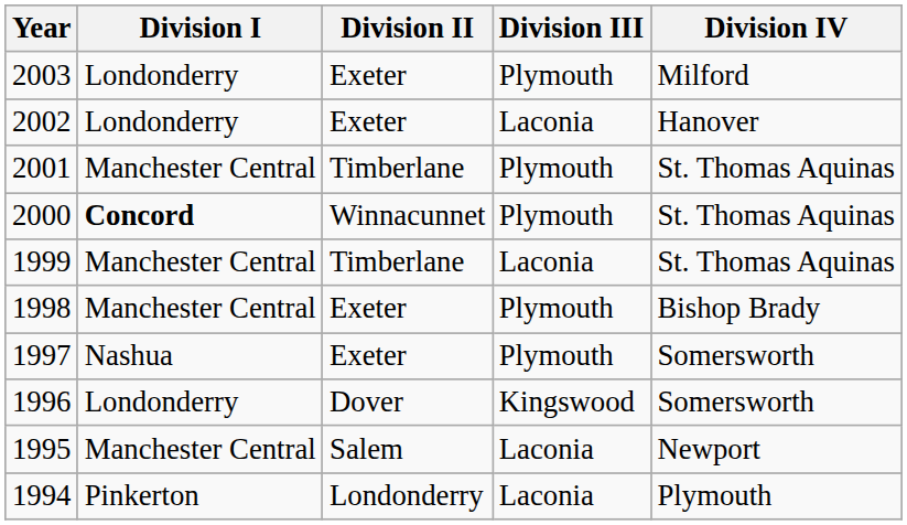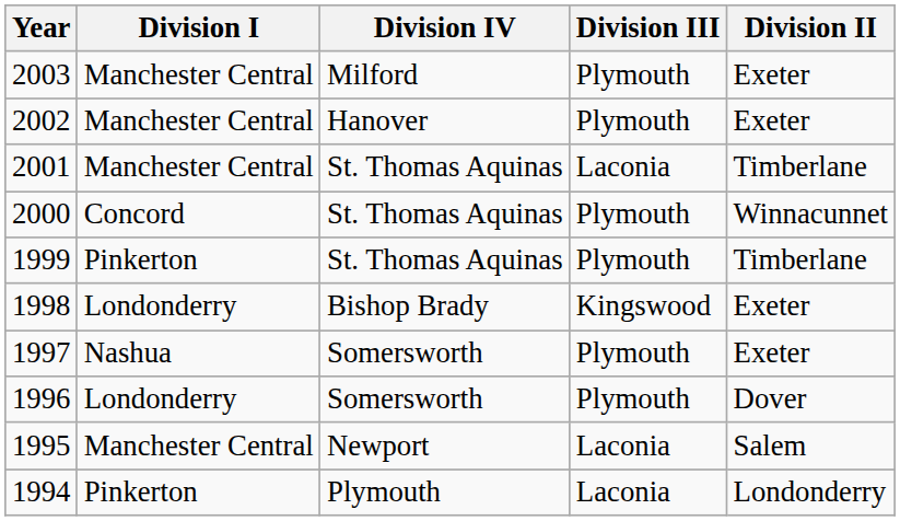 <table class="wikitable">
 <tr>
 <th>Year</th>
 <th>Division I</th>
+<th>Division IV</th>
+<th>Division III</th>
 <th>Division II</th>
-<th>Division III</th>
-<th>Division IV</th>
 </tr>
 <tr>
 <td>2003</td>
-<td>Londonderry</td>
+<td>Manchester Central</td>
+<td>Milford</td>
+<td>Plymouth</td>
 <td>Exeter</td>
-<td>Plymouth</td>
-<td>Milford</td>
 </tr>
 <tr>
 <td>2002</td>
-<td>Londonderry</td>
+<td>Manchester Central</td>
+<td>Hanover</td>
+<td>Plymouth</td>
 <td>Exeter</td>
-<td>Laconia</td>
-<td>Hanover</td>
 </tr>
 <tr>
 <td>2001</td>
 <td>Manchester Central</td>
+<td>St. Thomas Aquinas</td>
+<td>Laconia</td>
 <td>Timberlane</td>
-<td>Plymouth</td>
-<td>St. Thomas Aquinas</td>
 </tr>
 <tr>
 <td>2000</td>
-<td><strong>Concord</strong></td>
+<td>Concord</td>
+<td>St. Thomas Aquinas</td>
+<td>Plymouth</td>
 <td>Winnacunnet</td>
-<td>Plymouth</td>
-<td>St. Thomas Aquinas</td>
 </tr>
 <tr>
 <td>1999</td>
-<td>Manchester Central</td>
+<td>Pinkerton</td>
+<td>St. Thomas Aquinas</td>
+<td>Plymouth</td>
 <td>Timberlane</td>
-<td>Laconia</td>
-<td>St. Thomas Aquinas</td>
 </tr>
 <tr>
 <td>1998</td>
-<td>Manchester Central</td>
+<td>Londonderry</td>
+<td>Bishop Brady</td>
+<td>Kingswood</td>
 <td>Exeter</td>
-<td>Plymouth</td>
-<td>Bishop Brady</td>
 </tr>
 <tr>
 <td>1997</td>
 <td>Nashua</td>
+<td>Somersworth</td>
+<td>Plymouth</td>
 <td>Exeter</td>
-<td>Plymouth</td>
-<td>Somersworth</td>
 </tr>
 <tr>
 <td>1996</td>
 <td>Londonderry</td>
+<td>Somersworth</td>
+<td>Plymouth</td>
 <td>Dover</td>
-<td>Kingswood</td>
-<td>Somersworth</td>
 </tr>
 <tr>
 <td>1995</td>
 <td>Manchester Central</td>
+<td>Newport</td>
+<td>Laconia</td>
 <td>Salem</td>
-<td>Laconia</td>
-<td>Newport</td>
 </tr>
 <tr>
 <td>1994</td>
 <td>Pinkerton</td>
+<td>Plymouth</td>
+<td>Laconia</td>
 <td>Londonderry</td>
-<td>Laconia</td>
-<td>Plymouth</td>
 </tr>
 </table>
